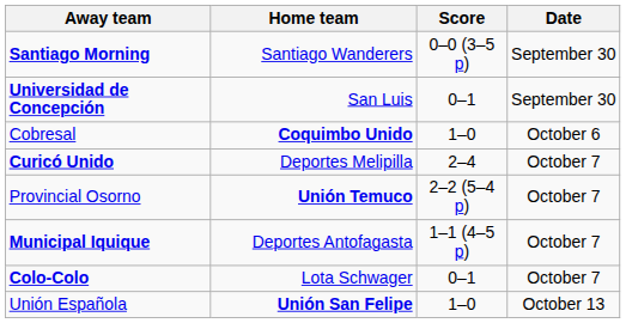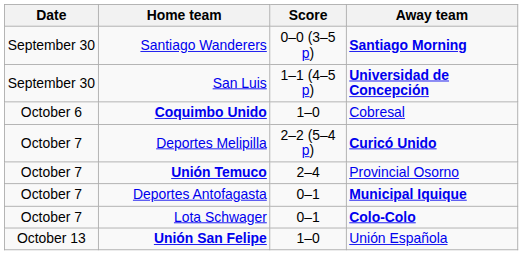 <table class="wikitable" style="text-align: center">
 <tr>
-<th width=190>Away team</th>
+<th>Date</th>
 <th width=190>Home team</th>
 <th width=80>Score</th>
-<th>Date</th>
+<th width=190>Away team</th>
 </tr>
 <tr>
-<td align=left><strong><a href='#'>Santiago Morning</a></strong></td>
+<td>September 30</td>
 <td align=right><a href='#'>Santiago Wanderers</a></td>
 <td>0–0 (3–5 <a href='#'>p</a>)</td>
-<td>September 30</td>
+<td align=left><strong><a href='#'>Santiago Morning</a></strong></td>
 </tr>
 <tr>
+<td>September 30</td>
+<td align=right><a href='#'>San Luis</a></td>
+<td>1–1 (4–5 <a href='#'>p</a>)</td>
 <td align=left><strong><a href='#'>Universidad de Concepción</a></strong></td>
-<td align=right><a href='#'>San Luis</a></td>
-<td>0–1</td>
-<td>September 30</td>
 </tr>
 <tr>
-<td align=left><a href='#'>Cobresal</a></td>
+<td>October 6</td>
 <td align=right><strong><a href='#'>Coquimbo Unido</a></strong></td>
 <td>1–0</td>
-<td>October 6</td>
+<td align=left><a href='#'>Cobresal</a></td>
 </tr>
 <tr>
+<td>October 7</td>
+<td align=right><a href='#'>Deportes Melipilla</a></td>
+<td>2–2 (5–4 <a href='#'>p</a>)</td>
 <td align=left><strong><a href='#'>Curicó Unido</a></strong></td>
-<td align=right><a href='#'>Deportes Melipilla</a></td>
-<td>2–4</td>
-<td>October 7</td>
 </tr>
 <tr>
+<td>October 7</td>
+<td align=right><strong><a href='#'>Unión Temuco</a></strong></td>
+<td>2–4</td>
 <td align=left><a href='#'>Provincial Osorno</a></td>
-<td align=right><strong><a href='#'>Unión Temuco</a></strong></td>
-<td>2–2 (5–4 <a href='#'>p</a>)</td>
-<td>October 7</td>
 </tr>
 <tr>
+<td>October 7</td>
+<td align=right><a href='#'>Deportes Antofagasta</a></td>
+<td>0–1</td>
 <td align=left><strong><a href='#'>Municipal Iquique</a></strong></td>
-<td align=right><a href='#'>Deportes Antofagasta</a></td>
-<td>1–1 (4–5 <a href='#'>p</a>)</td>
-<td>October 7</td>
 </tr>
 <tr>
-<td align=left><strong><a href='#'>Colo-Colo</a></strong></td>
+<td>October 7</td>
 <td align=right><a href='#'>Lota Schwager</a></td>
 <td>0–1</td>
-<td>October 7</td>
+<td align=left><strong><a href='#'>Colo-Colo</a></strong></td>
 </tr>
 <tr>
-<td align=left><a href='#'>Unión Española</a></td>
+<td>October 13</td>
 <td align=right><strong><a href='#'>Unión San Felipe</a></strong></td>
 <td>1–0</td>
-<td>October 13</td>
+<td align=left><a href='#'>Unión Española</a></td>
 </tr>
 </table>
